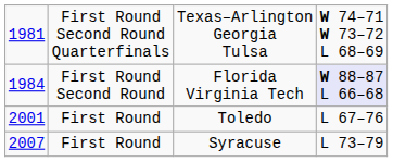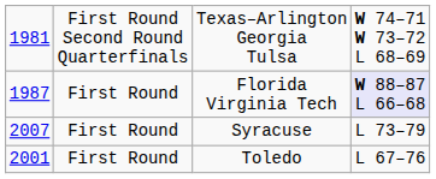 <table class="wikitable">
 <tr align="center">
 <td><a href='#'>1981</a></td>
 <td>First Round<br>Second Round<br>Quarterfinals</td>
 <td>Texas–Arlington<br>Georgia<br>Tulsa</td>
 <td><strong>W</strong> 74–71<br><strong>W</strong> 73–72<br>L 68–69</td>
 </tr>
 <tr align="center">
-<td><a href='#'>1984</a></td>
-<td>First Round<br>Second Round</td>
+<td><a href='#'>1987</a></td>
+<td>First Round</td>
 <td>Florida<br>Virginia Tech</td>
 <td style="background: lavender;"><strong>W</strong> 88–87<br>L 66–68</td>
+</tr>
+<tr align="center">
+<td><a href='#'>2007</a></td>
+<td>First Round</td>
+<td>Syracuse</td>
+<td>L 73–79</td>
 </tr>
 <tr align="center">
 <td><a href='#'>2001</a></td>
 <td>First Round</td>
 <td>Toledo</td>
 <td>L 67–76</td>
 </tr>
-<tr align="center">
-<td><a href='#'>2007</a></td>
-<td>First Round</td>
-<td>Syracuse</td>
-<td>L 73–79</td>
-</tr>
 </table>
